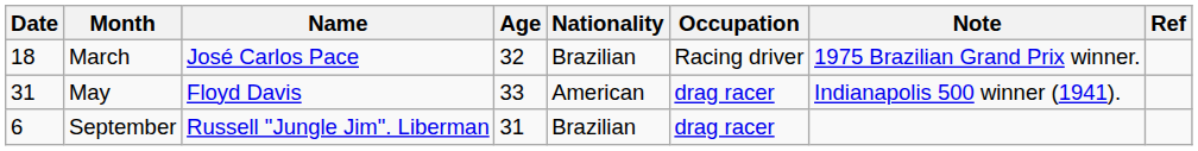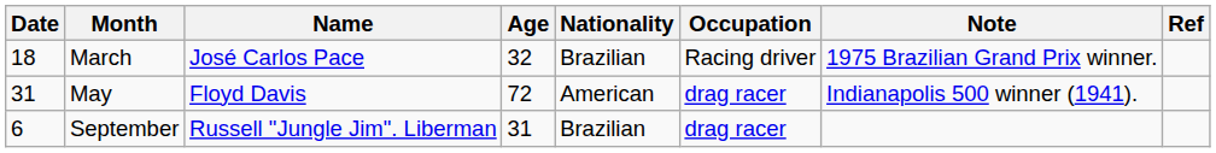 <table class="wikitable" style="font-size:85%;">
 <tr>
 <th>Date</th>
 <th>Month</th>
 <th>Name</th>
 <th>Age</th>
 <th>Nationality</th>
 <th>Occupation</th>
 <th>Note</th>
 <th>Ref</th>
 </tr>
 <tr>
 <td>18</td>
 <td>March</td>
 <td><a href='#'>José Carlos Pace</a></td>
 <td>32</td>
 <td>Brazilian</td>
 <td>Racing driver</td>
 <td><a href='#'>1975 Brazilian Grand Prix</a> winner.</td>
 <td></td>
 </tr>
 <tr>
 <td>31</td>
 <td>May</td>
 <td><a href='#'>Floyd Davis</a></td>
-<td>33</td>
+<td>72</td>
 <td>American</td>
 <td><a href='#'>drag racer</a></td>
 <td><a href='#'>Indianapolis 500</a> winner (<a href='#'>1941</a>).</td>
 <td></td>
 </tr>
 <tr>
 <td>6</td>
 <td>September</td>
 <td><a href='#'>Russell "Jungle Jim". Liberman</a></td>
 <td>31</td>
 <td>Brazilian</td>
 <td><a href='#'>drag racer</a></td>
 <td></td>
 <td></td>
 </tr>
 </table>
